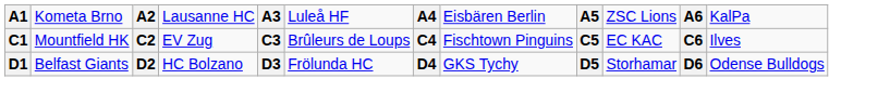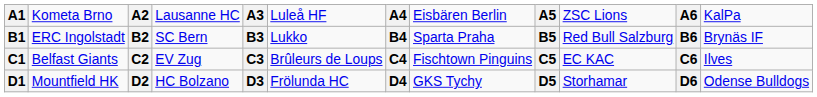 <table class="wikitable" style="font-size: 95%;">
 <tr>
 <th>A1</th>
 <td> <a href='#'>Kometa Brno</a></td>
 <th>A2</th>
 <td> <a href='#'>Lausanne HC</a></td>
 <th>A3</th>
 <td> <a href='#'>Luleå HF</a></td>
 <th>A4</th>
 <td> <a href='#'>Eisbären Berlin</a></td>
 <th>A5</th>
 <td> <a href='#'>ZSC Lions</a></td>
 <th>A6</th>
 <td> <a href='#'>KalPa</a></td>
 </tr>
 <tr>
+<th>B1</th>
+<td> <a href='#'>ERC Ingolstadt</a></td>
+<th>B2</th>
+<td> <a href='#'>SC Bern</a></td>
+<th>B3</th>
+<td> <a href='#'>Lukko</a></td>
+<th>B4</th>
+<td> <a href='#'>Sparta Praha</a></td>
+<th>B5</th>
+<td> <a href='#'>Red Bull Salzburg</a></td>
+<th>B6</th>
+<td> <a href='#'>Brynäs IF</a></td>
+</tr>
+<tr>
 <th>C1</th>
-<td> <a href='#'>Mountfield HK</a></td>
+<td> <a href='#'>Belfast Giants</a></td>
 <th>C2</th>
 <td> <a href='#'>EV Zug</a></td>
 <th>C3</th>
 <td> <a href='#'>Brûleurs de Loups</a></td>
 <th>C4</th>
 <td> <a href='#'>Fischtown Pinguins</a></td>
 <th>C5</th>
 <td> <a href='#'>EC KAC</a></td>
 <th>C6</th>
 <td> <a href='#'>Ilves</a></td>
 </tr>
 <tr>
 <th>D1</th>
-<td> <a href='#'>Belfast Giants</a></td>
+<td> <a href='#'>Mountfield HK</a></td>
 <th>D2</th>
 <td> <a href='#'>HC Bolzano</a></td>
 <th>D3</th>
 <td> <a href='#'>Frölunda HC</a></td>
 <th>D4</th>
 <td> <a href='#'>GKS Tychy</a></td>
 <th>D5</th>
 <td> <a href='#'>Storhamar</a></td>
 <th>D6</th>
 <td> <a href='#'>Odense Bulldogs</a></td>
 </tr>
 </table>
